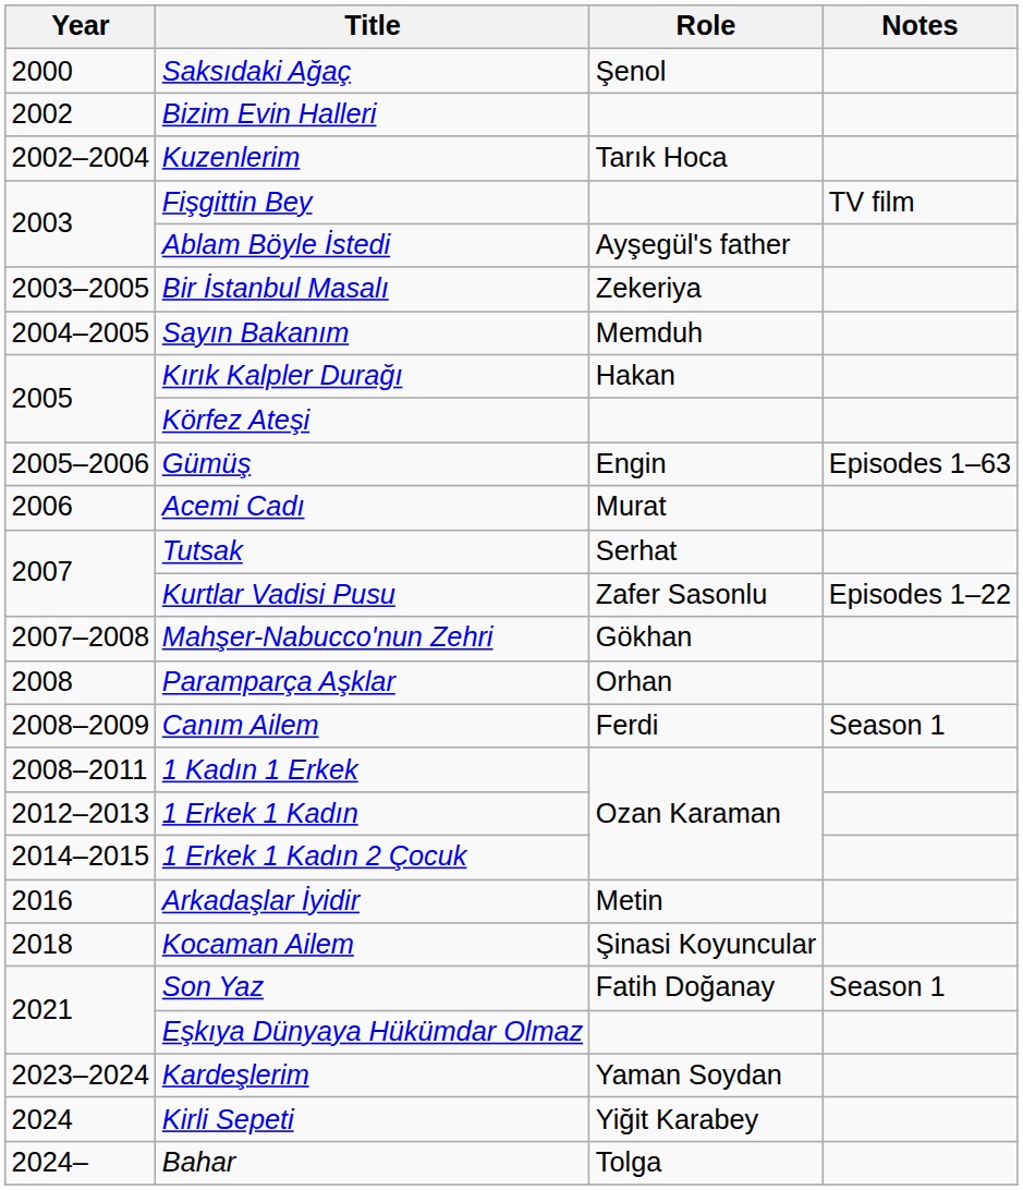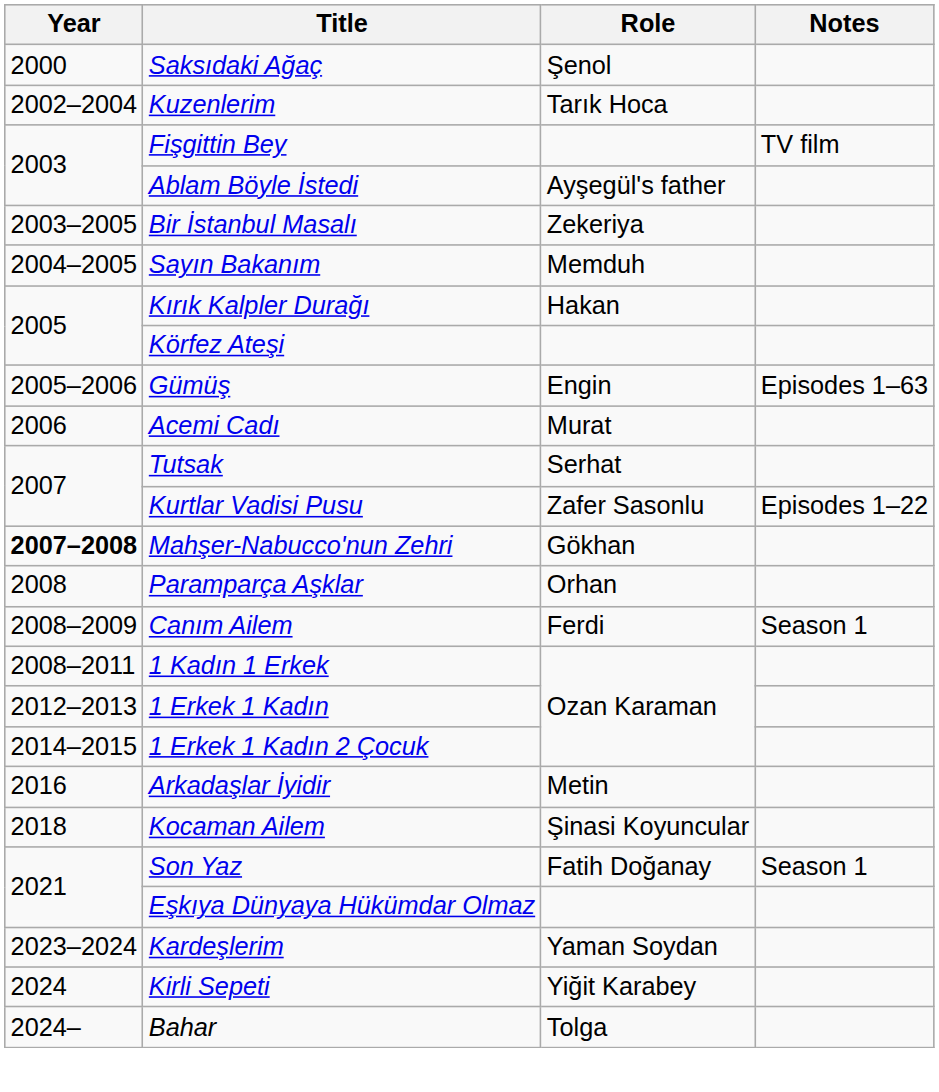 <table class="wikitable sortable">
 <tr>
 <th>Year</th>
 <th>Title</th>
 <th>Role</th>
 <th>Notes</th>
 </tr>
 <tr>
 <td>2000</td>
 <td><em><a href='#'>Saksıdaki Ağaç</a></em></td>
 <td>Şenol</td>
-<td></td>
-</tr>
-<tr>
-<td>2002</td>
-<td><em><a href='#'>Bizim Evin Halleri</a></em></td>
-<td></td>
 <td></td>
 </tr>
 <tr>
 <td>2002–2004</td>
 <td><em><a href='#'>Kuzenlerim</a></em></td>
 <td>Tarık Hoca</td>
 <td></td>
 </tr>
 <tr>
 <td rowspan="2">2003</td>
 <td><em><a href='#'>Fişgittin Bey</a></em></td>
 <td></td>
 <td>TV film</td>
 </tr>
 <tr>
 <td><em><a href='#'>Ablam Böyle İstedi</a></em></td>
 <td>Ayşegül's father</td>
 <td></td>
 </tr>
 <tr>
 <td>2003–2005</td>
 <td><em><a href='#'>Bir İstanbul Masalı</a></em></td>
 <td>Zekeriya</td>
 <td></td>
 </tr>
 <tr>
 <td>2004–2005</td>
 <td><em><a href='#'>Sayın Bakanım</a></em></td>
 <td>Memduh</td>
 <td></td>
 </tr>
 <tr>
 <td rowspan="2">2005</td>
 <td><em><a href='#'>Kırık Kalpler Durağı</a></em></td>
 <td>Hakan</td>
 <td></td>
 </tr>
 <tr>
 <td><em><a href='#'>Körfez Ateşi</a></em></td>
 <td></td>
 <td></td>
 </tr>
 <tr>
 <td>2005–2006</td>
 <td><em><a href='#'>Gümüş</a></em></td>
 <td>Engin</td>
 <td>Episodes 1–63</td>
 </tr>
 <tr>
 <td>2006</td>
 <td><em><a href='#'>Acemi Cadı</a></em></td>
 <td>Murat</td>
 <td></td>
 </tr>
 <tr>
 <td rowspan="2">2007</td>
 <td><em><a href='#'>Tutsak</a></em></td>
 <td>Serhat</td>
 <td></td>
 </tr>
 <tr>
 <td><em><a href='#'>Kurtlar Vadisi Pusu</a></em></td>
 <td>Zafer Sasonlu</td>
 <td>Episodes 1–22</td>
 </tr>
 <tr>
-<td>2007–2008</td>
+<td><strong>2007–2008</strong></td>
 <td><em><a href='#'>Mahşer-Nabucco'nun Zehri</a></em></td>
 <td>Gökhan</td>
 <td></td>
 </tr>
 <tr>
 <td>2008</td>
 <td><em><a href='#'>Paramparça Aşklar</a></em></td>
 <td>Orhan</td>
 <td></td>
 </tr>
 <tr>
 <td>2008–2009</td>
 <td><em><a href='#'>Canım Ailem</a></em></td>
 <td>Ferdi</td>
 <td>Season 1</td>
 </tr>
 <tr>
 <td>2008–2011</td>
 <td><em><a href='#'>1 Kadın 1 Erkek</a></em></td>
 <td rowspan="3">Ozan Karaman</td>
 <td></td>
 </tr>
 <tr>
 <td>2012–2013</td>
 <td><em><a href='#'>1 Erkek 1 Kadın</a></em></td>
 <td></td>
 </tr>
 <tr>
 <td>2014–2015</td>
 <td><em><a href='#'>1 Erkek 1 Kadın 2 Çocuk</a></em></td>
 <td></td>
 </tr>
 <tr>
 <td>2016</td>
 <td><em><a href='#'>Arkadaşlar İyidir</a></em></td>
 <td>Metin</td>
 <td></td>
 </tr>
 <tr>
 <td>2018</td>
 <td><em><a href='#'>Kocaman Ailem</a></em></td>
 <td>Şinasi Koyuncular</td>
 <td></td>
 </tr>
 <tr>
 <td rowspan="2">2021</td>
 <td><em><a href='#'>Son Yaz</a></em></td>
 <td>Fatih Doğanay</td>
 <td>Season 1</td>
 </tr>
 <tr>
 <td><em><a href='#'>Eşkıya Dünyaya Hükümdar Olmaz</a></em></td>
 <td></td>
 <td></td>
 </tr>
 <tr>
 <td>2023–2024</td>
 <td><em><a href='#'>Kardeşlerim</a></em></td>
 <td>Yaman Soydan</td>
 <td></td>
 </tr>
 <tr>
 <td>2024</td>
 <td><em><a href='#'>Kirli Sepeti</a></em></td>
 <td>Yiğit Karabey</td>
 <td></td>
 </tr>
 <tr>
 <td>2024–</td>
 <td><em>Bahar</em></td>
 <td>Tolga</td>
 <td></td>
 </tr>
 </table>
